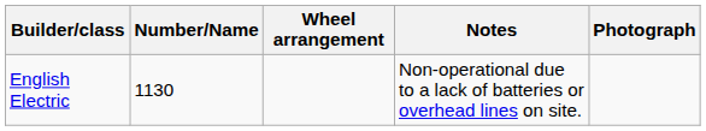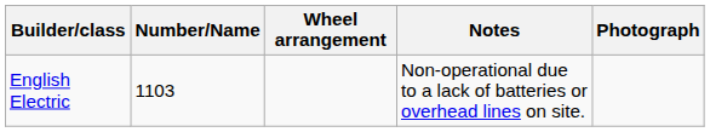 <table class="wikitable">
 <tr>
 <th>Builder/class</th>
 <th>Number/Name</th>
 <th>Wheel arrangement</th>
 <th>Notes</th>
 <th>Photograph</th>
 </tr>
 <tr>
 <td><a href='#'>English Electric</a></td>
-<td>1130</td>
+<td>1103</td>
 <td></td>
 <td>Non-operational due to a lack of batteries or <a href='#'>overhead lines</a> on site.</td>
 <td></td>
 </tr>
 </table>
